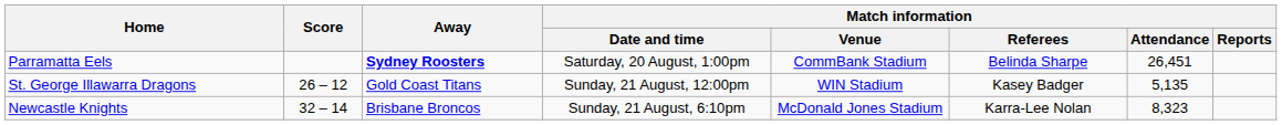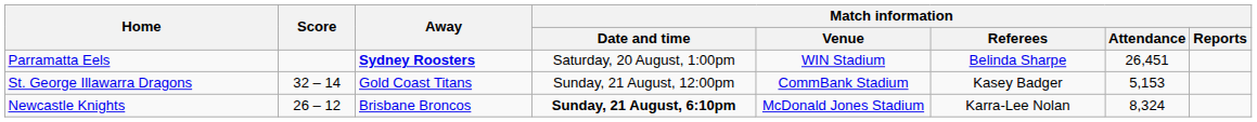 <table class="wikitable" width="100%" style="border-collapse:collapse; font-size:90%; text-align:center;">
 <tr>
 <th rowspan="2">Home</th>
 <th rowspan="2" text-align:center;>Score</th>
 <th rowspan="2">Away</th>
 <th colspan="6">Match information</th>
 </tr>
 <tr>
 <th width="18%">Date and time</th>
 <th width="14%">Venue</th>
 <th width="14%">Referees</th>
 <th width="5%">Attendance</th>
 <th width="5%">Reports</th>
 </tr>
 <tr>
 <td align="left"> <a href='#'>Parramatta Eels</a></td>
 <td></td>
 <td align="left"><strong> <a href='#'>Sydney Roosters</a></strong></td>
 <td>Saturday, 20 August, 1:00pm</td>
-<td><a href='#'>CommBank Stadium</a></td>
+<td><a href='#'>WIN Stadium</a></td>
 <td><a href='#'>Belinda Sharpe</a></td>
 <td>26,451</td>
 <td></td>
 </tr>
 <tr>
 <td align="left"> <a href='#'>St. George Illawarra Dragons</a></td>
-<td>26 – 12</td>
+<td>32 – 14</td>
 <td align="left"> <a href='#'>Gold Coast Titans</a></td>
 <td>Sunday, 21 August, 12:00pm</td>
-<td><a href='#'>WIN Stadium</a></td>
+<td><a href='#'>CommBank Stadium</a></td>
 <td>Kasey Badger</td>
-<td>5,135</td>
+<td>5,153</td>
 <td></td>
 </tr>
 <tr>
 <td align="left"> <a href='#'>Newcastle Knights</a></td>
-<td>32 – 14</td>
+<td>26 – 12</td>
 <td align="left"> <a href='#'>Brisbane Broncos</a></td>
-<td>Sunday, 21 August, 6:10pm</td>
+<td><strong>Sunday, 21 August, 6:10pm</strong></td>
 <td><a href='#'>McDonald Jones Stadium</a></td>
 <td>Karra-Lee Nolan</td>
-<td>8,323</td>
+<td>8,324</td>
 <td></td>
 </tr>
 </table>
